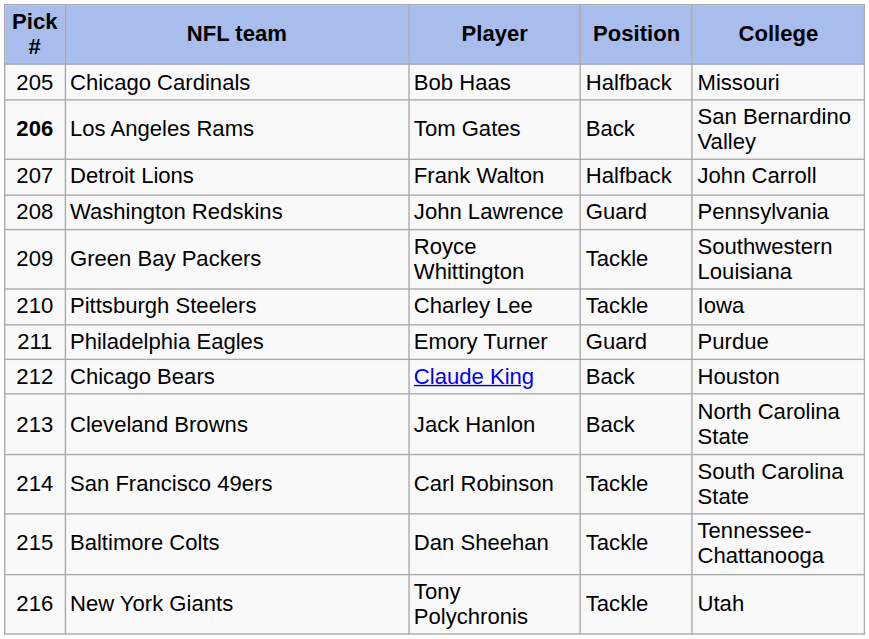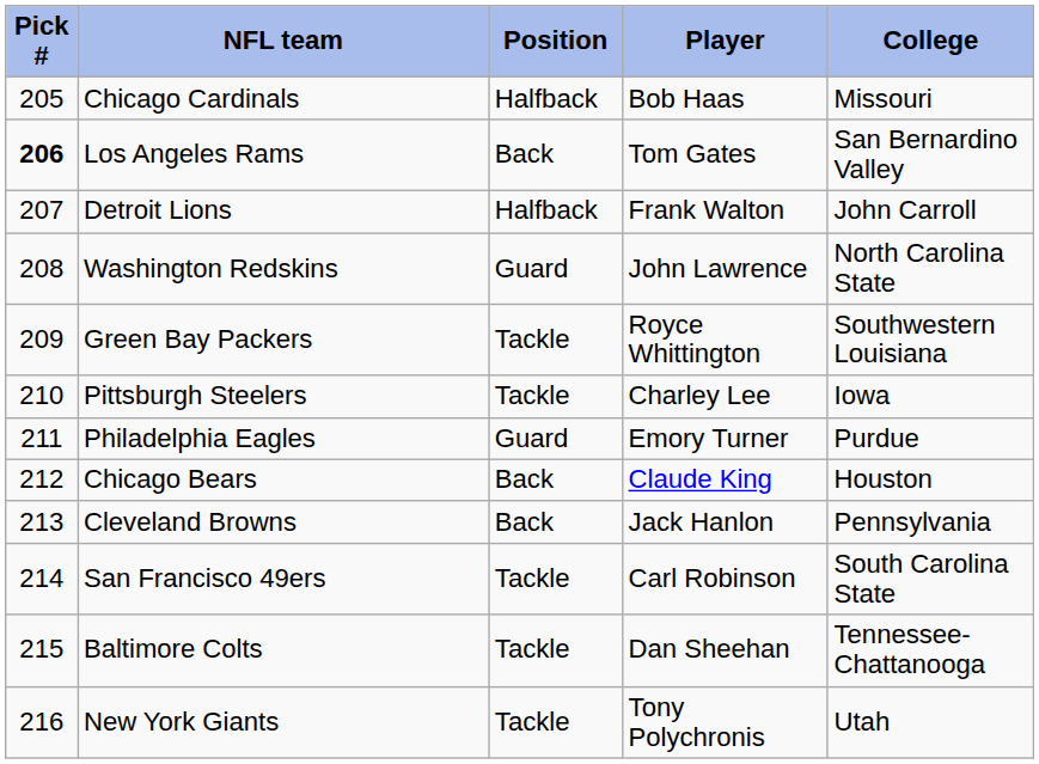 <table class="wikitable sortable sortable" style="width: 100%">
 <tr>
 <th style="background:#A8BDEC;" width=7%>Pick #</th>
 <th width=40% style="background:#A8BDEC;">NFL team</th>
+<th width=13% style="background:#A8BDEC;">Position</th>
 <th width=20% style="background:#A8BDEC;">Player</th>
-<th width=13% style="background:#A8BDEC;">Position</th>
 <th style="background:#A8BDEC;">College</th>
 </tr>
 <tr>
 <td align=center>205</td>
 <td>Chicago Cardinals</td>
+<td>Halfback</td>
 <td>Bob Haas</td>
-<td>Halfback</td>
 <td>Missouri</td>
 </tr>
 <tr>
 <td align=center><strong>206</strong></td>
 <td>Los Angeles Rams</td>
+<td>Back</td>
 <td>Tom Gates</td>
-<td>Back</td>
 <td>San Bernardino Valley</td>
 </tr>
 <tr>
 <td align=center>207</td>
 <td>Detroit Lions</td>
+<td>Halfback</td>
 <td>Frank Walton</td>
-<td>Halfback</td>
 <td>John Carroll</td>
 </tr>
 <tr>
 <td align=center>208</td>
 <td>Washington Redskins</td>
+<td>Guard</td>
 <td>John Lawrence</td>
-<td>Guard</td>
-<td>Pennsylvania</td>
+<td>North Carolina State</td>
 </tr>
 <tr>
 <td align=center>209</td>
 <td>Green Bay Packers</td>
+<td>Tackle</td>
 <td>Royce Whittington</td>
-<td>Tackle</td>
 <td>Southwestern Louisiana</td>
 </tr>
 <tr>
 <td align=center>210</td>
 <td>Pittsburgh Steelers</td>
+<td>Tackle</td>
 <td>Charley Lee</td>
-<td>Tackle</td>
 <td>Iowa</td>
 </tr>
 <tr>
 <td align=center>211</td>
 <td>Philadelphia Eagles</td>
+<td>Guard</td>
 <td>Emory Turner</td>
-<td>Guard</td>
 <td>Purdue</td>
 </tr>
 <tr>
 <td align=center>212</td>
 <td>Chicago Bears</td>
+<td>Back</td>
 <td><a href='#'>Claude King</a></td>
-<td>Back</td>
 <td>Houston</td>
 </tr>
 <tr>
 <td align=center>213</td>
 <td>Cleveland Browns</td>
+<td>Back</td>
 <td>Jack Hanlon</td>
-<td>Back</td>
-<td>North Carolina State</td>
+<td>Pennsylvania</td>
 </tr>
 <tr>
 <td align=center>214</td>
 <td>San Francisco 49ers</td>
+<td>Tackle</td>
 <td>Carl Robinson</td>
-<td>Tackle</td>
 <td>South Carolina State</td>
 </tr>
 <tr>
 <td align=center>215</td>
 <td>Baltimore Colts</td>
+<td>Tackle</td>
 <td>Dan Sheehan</td>
-<td>Tackle</td>
 <td>Tennessee-Chattanooga</td>
 </tr>
 <tr>
 <td align=center>216</td>
 <td>New York Giants</td>
+<td>Tackle</td>
 <td>Tony Polychronis</td>
-<td>Tackle</td>
 <td>Utah</td>
 </tr>
 </table>
